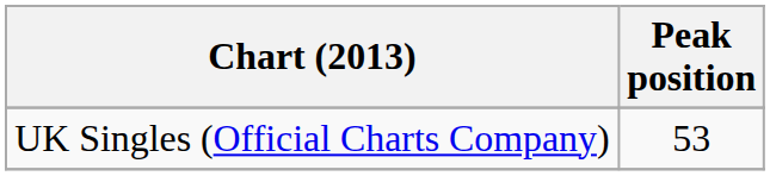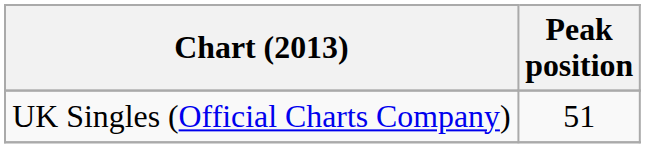 <table class="wikitable sortable">
 <tr>
 <th>Chart (2013)</th>
 <th>Peak<br>position</th>
 </tr>
 <tr>
 </tr>
 <tr>
 <td>UK Singles (<a href='#'>Official Charts Company</a>)</td>
-<td style="text-align:center;">53</td>
+<td style="text-align:center;">51</td>
 </tr>
 <tr>
 </tr>
 </table>
